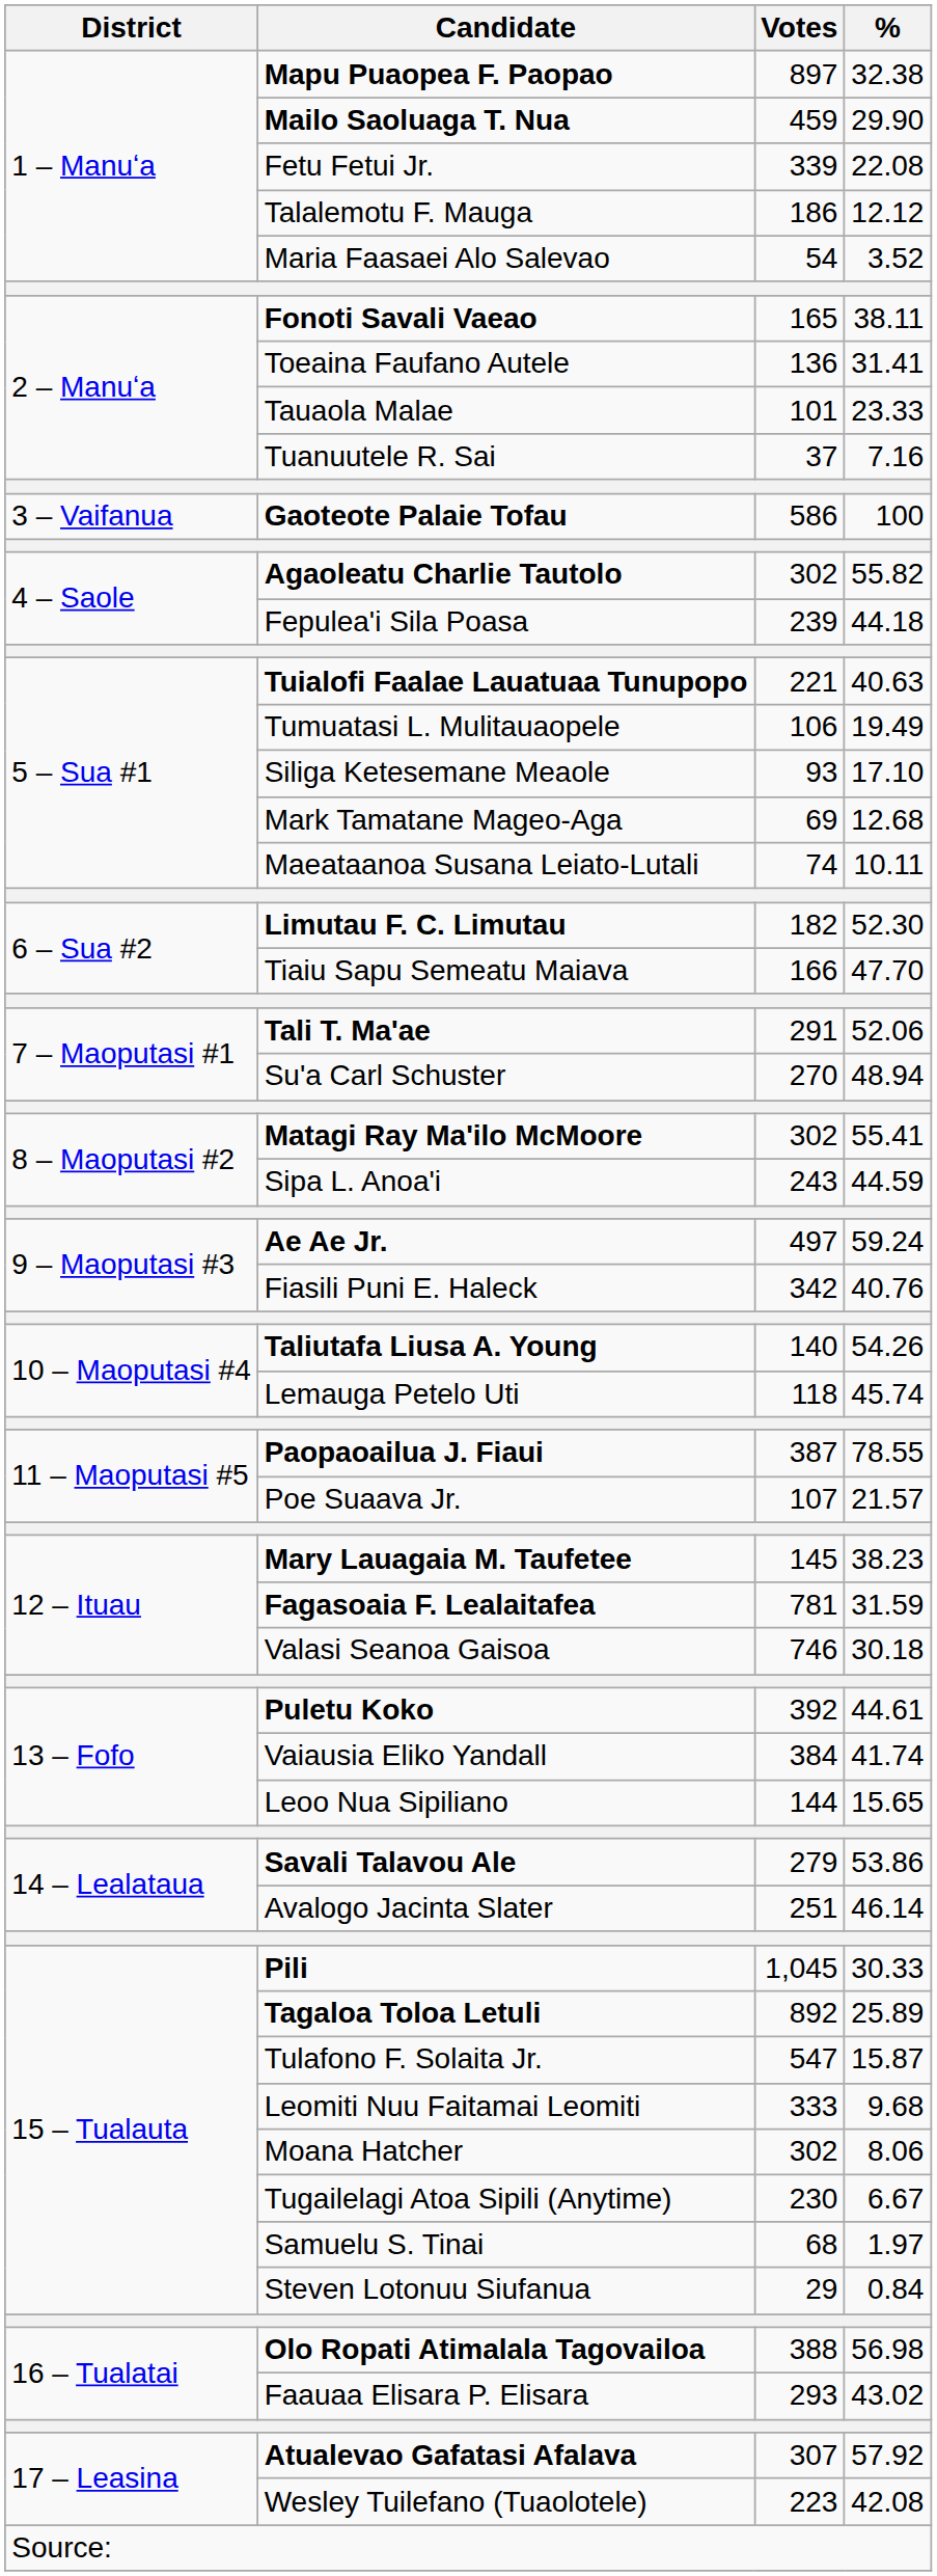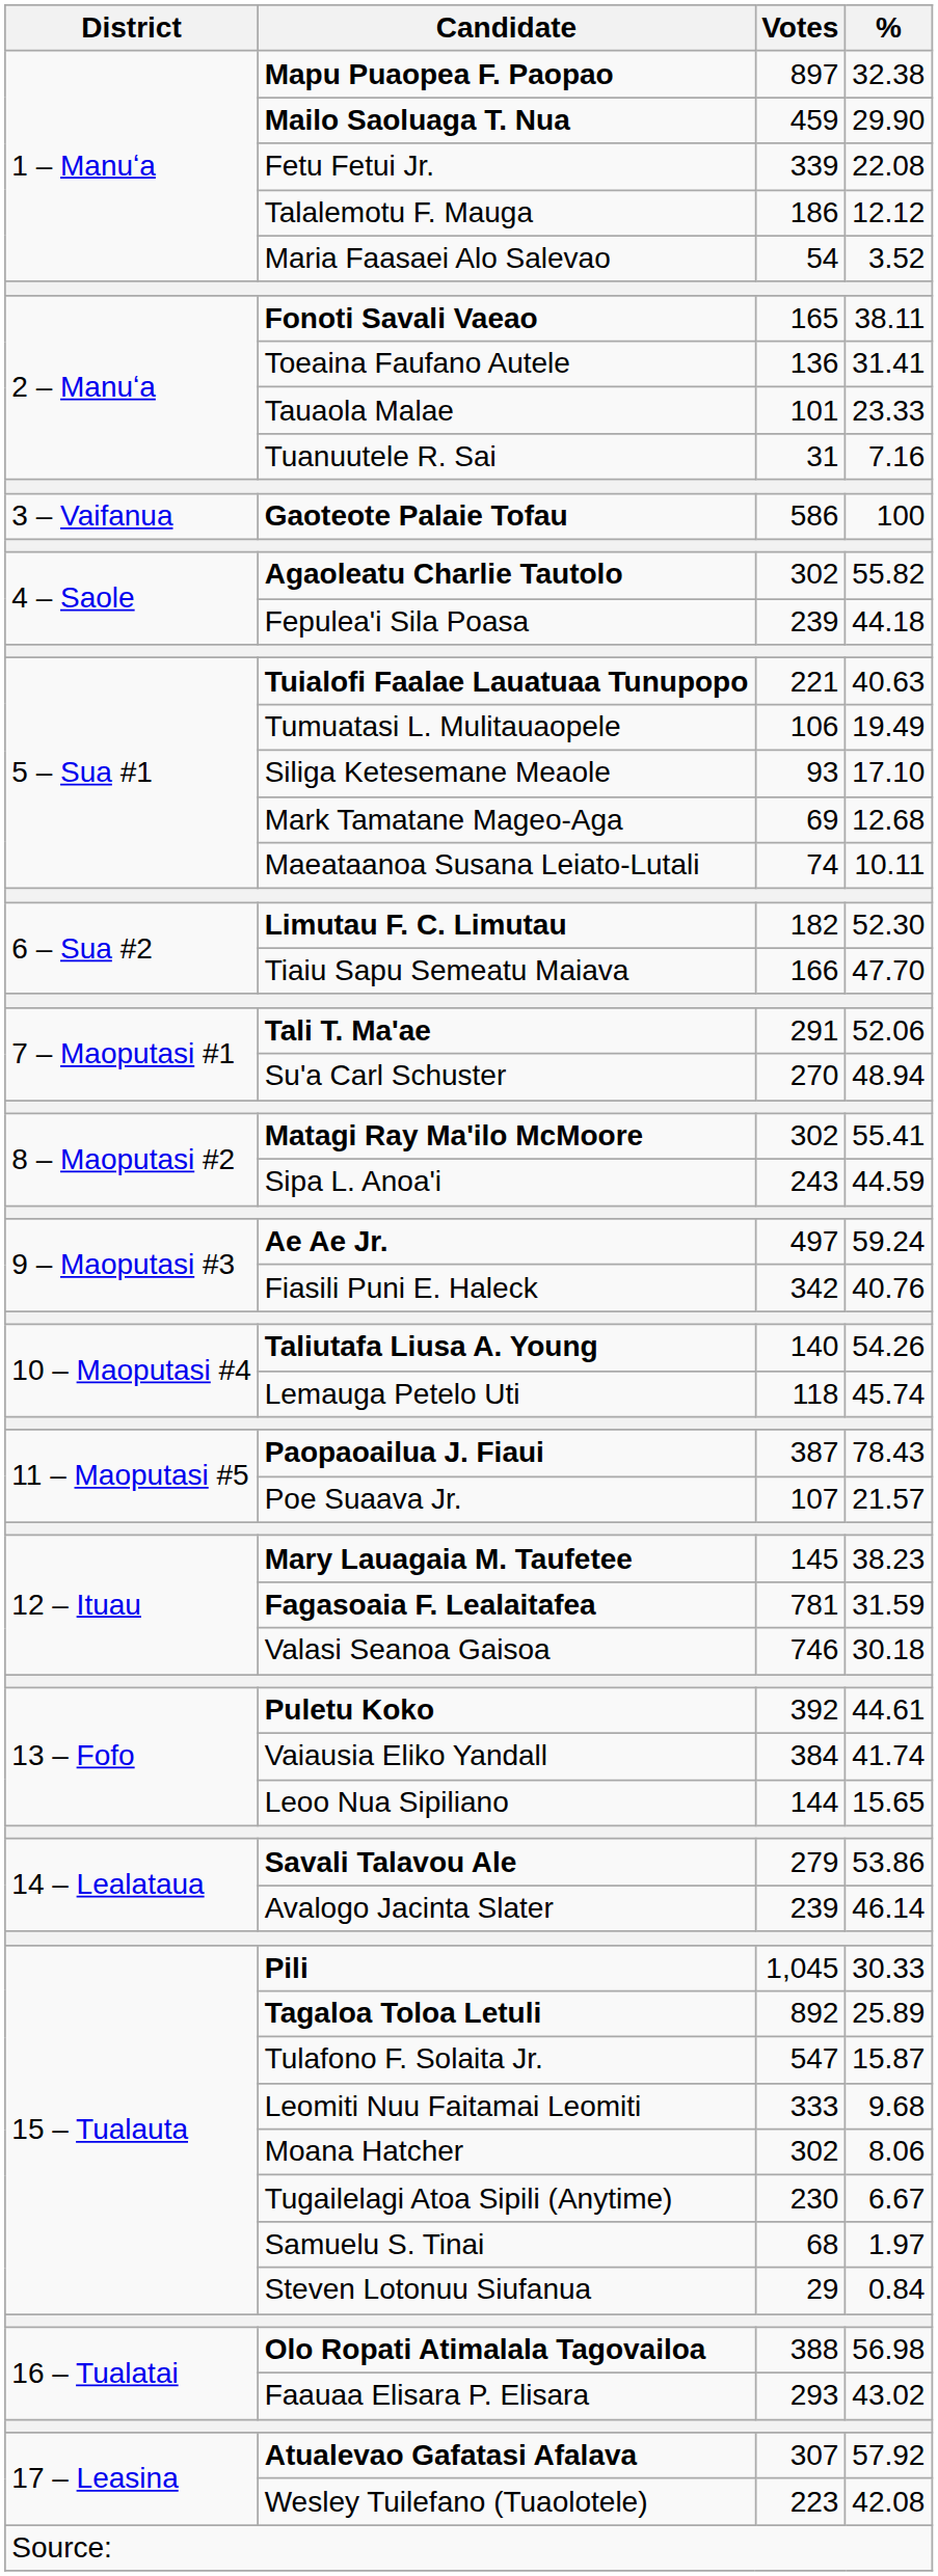 <table class=wikitable style=text-align:right>
 <tr>
 <th>District</th>
 <th>Candidate</th>
 <th>Votes</th>
 <th>%</th>
 </tr>
 <tr>
 <td align=left rowspan=5>1 – <a href='#'>Manuʻa</a></td>
 <td align=left><strong>Mapu Puaopea F. Paopao</strong></td>
 <td>897</td>
 <td>32.38</td>
 </tr>
 <tr>
 <td align=left><strong>Mailo Saoluaga T. Nua</strong></td>
 <td>459</td>
 <td>29.90</td>
 </tr>
 <tr>
 <td align=left>Fetu Fetui Jr.</td>
 <td>339</td>
 <td>22.08</td>
 </tr>
 <tr>
 <td align=left>Talalemotu F. Mauga</td>
 <td>186</td>
 <td>12.12</td>
 </tr>
 <tr>
 <td align=left>Maria Faasaei Alo Salevao</td>
 <td>54</td>
 <td>3.52</td>
 </tr>
 <tr>
 <th colspan=4></th>
 </tr>
 <tr>
 <td align=left rowspan=4>2 – <a href='#'>Manuʻa</a></td>
 <td align=left><strong>Fonoti Savali Vaeao</strong></td>
 <td>165</td>
 <td>38.11</td>
 </tr>
 <tr>
 <td align=left>Toeaina Faufano Autele</td>
 <td>136</td>
 <td>31.41</td>
 </tr>
 <tr>
 <td align=left>Tauaola Malae</td>
 <td>101</td>
 <td>23.33</td>
 </tr>
 <tr>
 <td align=left>Tuanuutele R. Sai</td>
-<td>37</td>
+<td>31</td>
 <td>7.16</td>
 </tr>
 <tr>
 <th colspan=4></th>
 </tr>
 <tr>
 <td align=left>3 – <a href='#'>Vaifanua</a></td>
 <td align=left><strong>Gaoteote Palaie Tofau</strong></td>
 <td>586</td>
 <td>100</td>
 </tr>
 <tr>
 <th colspan=4></th>
 </tr>
 <tr>
 <td align=left rowspan=2>4 – <a href='#'>Saole</a></td>
 <td align=left><strong>Agaoleatu Charlie Tautolo</strong></td>
 <td>302</td>
 <td>55.82</td>
 </tr>
 <tr>
 <td align=left>Fepulea'i Sila Poasa</td>
 <td>239</td>
 <td>44.18</td>
 </tr>
 <tr>
 <th colspan=4></th>
 </tr>
 <tr>
 <td align=left rowspan=5>5 – <a href='#'>Sua</a> #1</td>
 <td align=left><strong>Tuialofi Faalae Lauatuaa Tunupopo</strong></td>
 <td>221</td>
 <td>40.63</td>
 </tr>
 <tr>
 <td align=left>Tumuatasi L. Mulitauaopele</td>
 <td>106</td>
 <td>19.49</td>
 </tr>
 <tr>
 <td align=left>Siliga Ketesemane Meaole</td>
 <td>93</td>
 <td>17.10</td>
 </tr>
 <tr>
 <td align=left>Mark Tamatane Mageo-Aga</td>
 <td>69</td>
 <td>12.68</td>
 </tr>
 <tr>
 <td align=left>Maeataanoa Susana Leiato-Lutali</td>
 <td>74</td>
 <td>10.11</td>
 </tr>
 <tr>
 <th colspan=4></th>
 </tr>
 <tr>
 <td align=left rowspan=2>6 – <a href='#'>Sua</a> #2</td>
 <td align=left><strong>Limutau F. C. Limutau</strong></td>
 <td>182</td>
 <td>52.30</td>
 </tr>
 <tr>
 <td align=left>Tiaiu Sapu Semeatu Maiava</td>
 <td>166</td>
 <td>47.70</td>
 </tr>
 <tr>
 <th colspan=4></th>
 </tr>
 <tr>
 <td align=left rowspan=2>7 – <a href='#'>Maoputasi</a> #1</td>
 <td align=left><strong>Tali T. Ma'ae</strong></td>
 <td>291</td>
 <td>52.06</td>
 </tr>
 <tr>
 <td align=left>Su'a Carl Schuster</td>
 <td>270</td>
 <td>48.94</td>
 </tr>
 <tr>
 <th colspan=4></th>
 </tr>
 <tr>
 <td align=left rowspan=2>8 – <a href='#'>Maoputasi</a> #2</td>
 <td align=left><strong>Matagi Ray Ma'ilo McMoore</strong></td>
 <td>302</td>
 <td>55.41</td>
 </tr>
 <tr>
 <td align=left>Sipa L. Anoa'i</td>
 <td>243</td>
 <td>44.59</td>
 </tr>
 <tr>
 <th colspan=4></th>
 </tr>
 <tr>
 <td align=left rowspan=2>9 – <a href='#'>Maoputasi</a> #3</td>
 <td align=left><strong>Ae Ae Jr.</strong></td>
 <td>497</td>
 <td>59.24</td>
 </tr>
 <tr>
 <td align=left>Fiasili Puni E. Haleck</td>
 <td>342</td>
 <td>40.76</td>
 </tr>
 <tr>
 <th colspan=4></th>
 </tr>
 <tr>
 <td align=left rowspan=2>10 – <a href='#'>Maoputasi</a> #4</td>
 <td align=left><strong>Taliutafa Liusa A. Young</strong></td>
 <td>140</td>
 <td>54.26</td>
 </tr>
 <tr>
 <td align=left>Lemauga Petelo Uti</td>
 <td>118</td>
 <td>45.74</td>
 </tr>
 <tr>
 <th colspan=4></th>
 </tr>
 <tr>
 <td align=left rowspan=2>11 – <a href='#'>Maoputasi</a> #5</td>
 <td align=left><strong>Paopaoailua J. Fiaui</strong></td>
 <td>387</td>
-<td>78.55</td>
+<td>78.43</td>
 </tr>
 <tr>
 <td align=left>Poe Suaava Jr.</td>
 <td>107</td>
 <td>21.57</td>
 </tr>
 <tr>
 <th colspan=4></th>
 </tr>
 <tr>
 <td align=left rowspan=3>12 – <a href='#'>Ituau</a></td>
 <td align=left><strong>Mary Lauagaia M. Taufetee</strong></td>
 <td>145</td>
 <td>38.23</td>
 </tr>
 <tr>
 <td align=left><strong>Fagasoaia F. Lealaitafea</strong></td>
 <td>781</td>
 <td>31.59</td>
 </tr>
 <tr>
 <td align=left>Valasi Seanoa Gaisoa</td>
 <td>746</td>
 <td>30.18</td>
 </tr>
 <tr>
 <th colspan=4></th>
 </tr>
 <tr>
 <td align=left rowspan=3>13 – <a href='#'>Fofo</a></td>
 <td align=left><strong>Puletu Koko</strong></td>
 <td>392</td>
 <td>44.61</td>
 </tr>
 <tr>
 <td align=left>Vaiausia Eliko Yandall</td>
 <td>384</td>
 <td>41.74</td>
 </tr>
 <tr>
 <td align=left>Leoo Nua Sipiliano</td>
 <td>144</td>
 <td>15.65</td>
 </tr>
 <tr>
 <th colspan=4></th>
 </tr>
 <tr>
 <td align=left rowspan=2>14 – <a href='#'>Lealataua</a></td>
 <td align=left><strong>Savali Talavou Ale</strong></td>
 <td>279</td>
 <td>53.86</td>
 </tr>
 <tr>
 <td align=left>Avalogo Jacinta Slater</td>
-<td>251</td>
+<td>239</td>
 <td>46.14</td>
 </tr>
 <tr>
 <th colspan=4></th>
 </tr>
 <tr>
 <td align=left rowspan=8>15 – <a href='#'>Tualauta</a></td>
 <td align=left><strong>Pili</strong></td>
 <td>1,045</td>
 <td>30.33</td>
 </tr>
 <tr>
 <td align=left><strong>Tagaloa Toloa Letuli</strong></td>
 <td>892</td>
 <td>25.89</td>
 </tr>
 <tr>
 <td align=left>Tulafono F. Solaita Jr.</td>
 <td>547</td>
 <td>15.87</td>
 </tr>
 <tr>
 <td align=left>Leomiti Nuu Faitamai Leomiti</td>
 <td>333</td>
 <td>9.68</td>
 </tr>
 <tr>
 <td align=left>Moana Hatcher</td>
 <td>302</td>
 <td>8.06</td>
 </tr>
 <tr>
 <td align=left>Tugailelagi Atoa Sipili (Anytime)</td>
 <td>230</td>
 <td>6.67</td>
 </tr>
 <tr>
 <td align=left>Samuelu S. Tinai</td>
 <td>68</td>
 <td>1.97</td>
 </tr>
 <tr>
 <td align=left>Steven Lotonuu Siufanua</td>
 <td>29</td>
 <td>0.84</td>
 </tr>
 <tr>
 <th colspan=4></th>
 </tr>
 <tr>
 <td align=left rowspan=2>16 – <a href='#'>Tualatai</a></td>
 <td align=left><strong>Olo Ropati Atimalala Tagovailoa</strong></td>
 <td>388</td>
 <td>56.98</td>
 </tr>
 <tr>
 <td align=left>Faauaa Elisara P. Elisara</td>
 <td>293</td>
 <td>43.02</td>
 </tr>
 <tr>
 <th colspan=4></th>
 </tr>
 <tr>
 <td align=left rowspan=2>17 – <a href='#'>Leasina</a></td>
 <td align=left><strong>Atualevao Gafatasi Afalava</strong></td>
 <td>307</td>
 <td>57.92</td>
 </tr>
 <tr>
 <td align=left>Wesley Tuilefano (Tuaolotele)</td>
 <td>223</td>
 <td>42.08</td>
 </tr>
 <tr>
 <td align=left colspan=4>Source:</td>
 </tr>
 </table>
